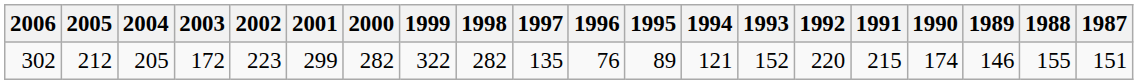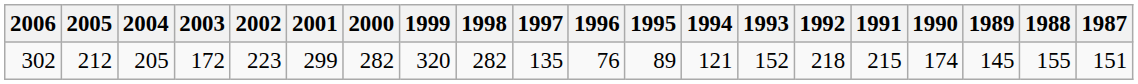 <table class="wikitable" style="text-align: right; font-size: 96%;">
 <tr>
 <th>2006</th>
 <th>2005</th>
 <th>2004</th>
 <th>2003</th>
 <th>2002</th>
 <th>2001</th>
 <th>2000</th>
 <th>1999</th>
 <th>1998</th>
 <th>1997</th>
 <th>1996</th>
 <th>1995</th>
 <th>1994</th>
 <th>1993</th>
 <th>1992</th>
 <th>1991</th>
 <th>1990</th>
 <th>1989</th>
 <th>1988</th>
 <th>1987</th>
 </tr>
 <tr>
 <td>302</td>
 <td>212</td>
 <td>205</td>
 <td>172</td>
 <td>223</td>
 <td>299</td>
 <td>282</td>
-<td>322</td>
+<td>320</td>
 <td>282</td>
 <td>135</td>
 <td>76</td>
 <td>89</td>
 <td>121</td>
 <td>152</td>
-<td>220</td>
+<td>218</td>
 <td>215</td>
 <td>174</td>
-<td>146</td>
+<td>145</td>
 <td>155</td>
 <td>151</td>
 </tr>
 </table>
